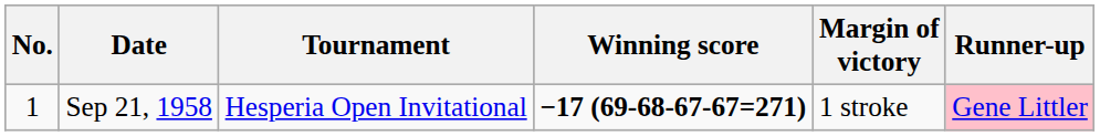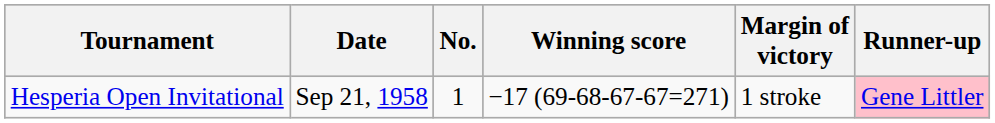 <table class="wikitable" style="font-size:95%;">
 <tr>
+<th>Tournament</th>
+<th>Date</th>
 <th>No.</th>
-<th>Date</th>
-<th>Tournament</th>
 <th>Winning score</th>
 <th>Margin of<br>victory</th>
 <th>Runner-up</th>
 </tr>
 <tr>
+<td><a href='#'>Hesperia Open Invitational</a></td>
+<td align=right>Sep 21, <a href='#'>1958</a></td>
 <td align=center>1</td>
-<td align=right>Sep 21, <a href='#'>1958</a></td>
-<td><a href='#'>Hesperia Open Invitational</a></td>
-<td><strong>−17 (69-68-67-67=271)</strong></td>
+<td>−17 (69-68-67-67=271)</td>
 <td>1 stroke</td>
 <td style="background: pink;"> <a href='#'>Gene Littler</a></td>
 </tr>
 </table>
